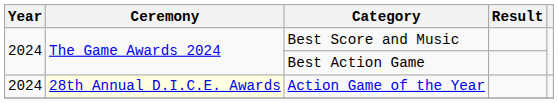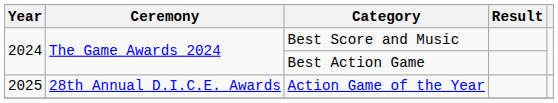 <table class="wikitable plainrowheaders sortable" width="auto">
 <tr>
 <th scope="col">Year</th>
 <th scope="col">Ceremony</th>
 <th scope="col">Category</th>
 <th scope="col">Result</th>
 <th scope="col" class="unsortable"></th>
 </tr>
 <tr>
 <td rowspan="2" style="text-align:center;">2024</td>
 <td rowspan="2"><a href='#'>The Game Awards 2024</a></td>
 <td>Best Score and Music</td>
 <td></td>
 <td rowspan="2" style="text-align:center;"></td>
 </tr>
 <tr>
 <td>Best Action Game</td>
 <td></td>
 </tr>
 <tr>
-<td rowspan="1" style="text-align:center;">2024</td>
-<td rowspan="1" style="background: lightyellow;"><a href='#'>28th Annual D.I.C.E. Awards</a></td>
+<td rowspan="1" style="text-align:center;">2025</td>
+<td rowspan="1"><a href='#'>28th Annual D.I.C.E. Awards</a></td>
 <td><a href='#'>Action Game of the Year</a></td>
 <td></td>
 <td rowspan="1"></td>
 </tr>
 <tr>
 </tr>
 </table>
